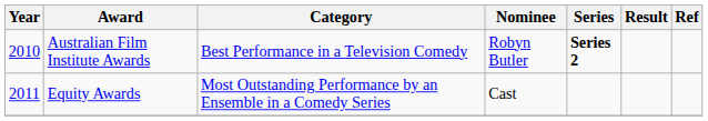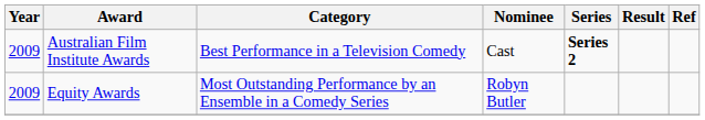 <table class="wikitable" width=80%>
 <tr>
 <th>Year</th>
 <th>Award</th>
 <th>Category</th>
 <th>Nominee</th>
 <th>Series</th>
 <th>Result</th>
 <th>Ref</th>
 </tr>
 <tr>
-<td align="center"><a href='#'>2010</a></td>
+<td align="center"><a href='#'>2009</a></td>
 <td><a href='#'>Australian Film Institute Awards</a></td>
 <td><a href='#'>Best Performance in a Television Comedy</a></td>
-<td><a href='#'>Robyn Butler</a></td>
+<td>Cast</td>
 <td><strong>Series 2</strong></td>
 <td></td>
 <td align="center"></td>
 </tr>
 <tr>
-<td align="center"><a href='#'>2011</a></td>
+<td align="center"><a href='#'>2009</a></td>
 <td><a href='#'>Equity Awards</a></td>
 <td><a href='#'>Most Outstanding Performance by an Ensemble in a Comedy Series</a></td>
-<td>Cast</td>
+<td><a href='#'>Robyn Butler</a></td>
 <td></td>
 <td></td>
 <td align="center"></td>
 </tr>
 <tr>
 </tr>
 </table>
